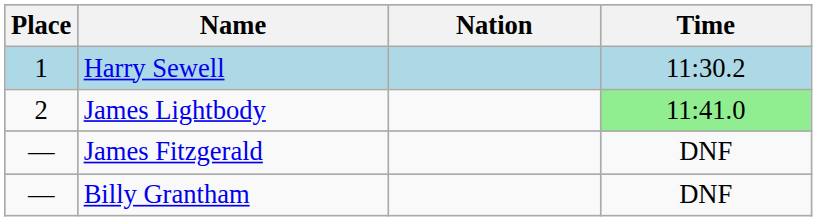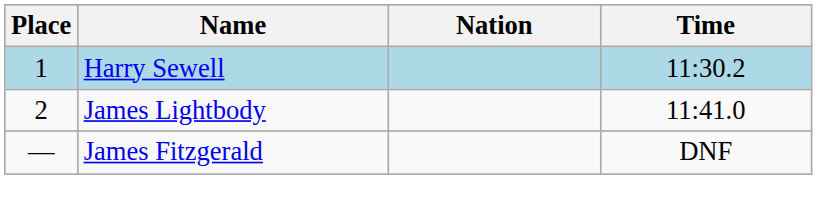 <table class=wikitable>
 <tr>
 <th width=20>Place</th>
 <th width=180>Name</th>
 <th width=120>Nation</th>
 <th width=120>Time</th>
 </tr>
 <tr bgcolor=lightblue>
 <td align=center>1</td>
 <td><a href='#'>Harry Sewell</a></td>
 <td></td>
 <td align=center>11:30.2</td>
 </tr>
 <tr>
 <td align=center>2</td>
 <td><a href='#'>James Lightbody</a></td>
 <td></td>
-<td align=center style="background: lightgreen;">11:41.0</td>
+<td align=center>11:41.0</td>
 </tr>
 <tr>
 <td align=center>—</td>
 <td><a href='#'>James Fitzgerald</a></td>
 <td></td>
 <td align=center>DNF</td>
 </tr>
-<tr>
-<td align=center>—</td>
-<td><a href='#'>Billy Grantham</a></td>
-<td></td>
-<td align=center>DNF</td>
-</tr>
 </table>
